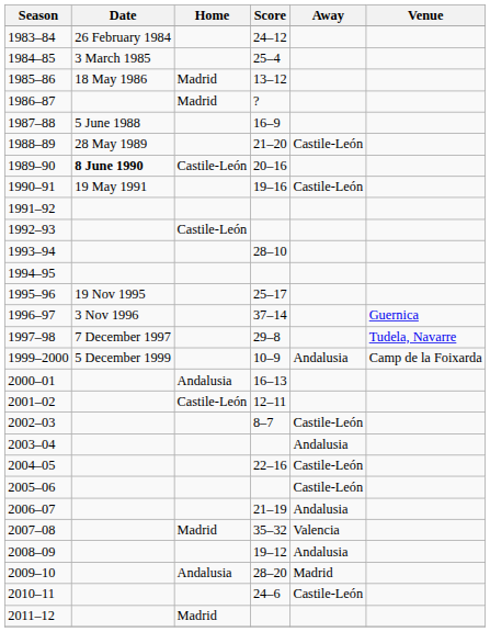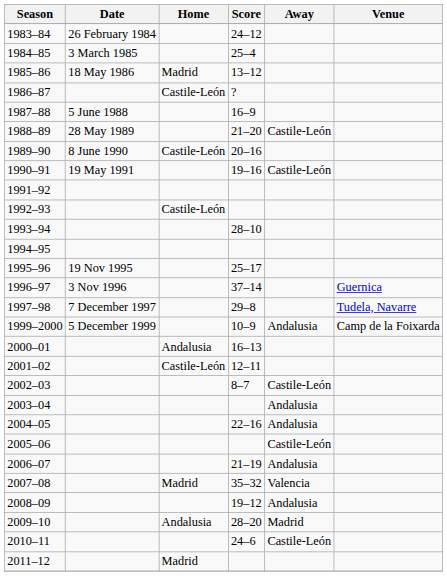 <table class="wikitable collapsible">
 <tr>
 <th>Season</th>
 <th>Date</th>
 <th>Home</th>
 <th>Score</th>
 <th>Away</th>
 <th>Venue</th>
 </tr>
 <tr 15B.C|->
 </tr>
 <tr>
 <td>1983–84</td>
 <td>26 February 1984</td>
 <td></td>
 <td>24–12</td>
 <td></td>
 <td></td>
 </tr>
 <tr>
 <td>1984–85</td>
 <td>3 March 1985</td>
 <td></td>
 <td>25–4</td>
 <td></td>
 <td></td>
 </tr>
 <tr>
 <td>1985–86</td>
 <td>18 May 1986</td>
 <td> Madrid</td>
 <td>13–12</td>
 <td></td>
 <td></td>
 </tr>
 <tr>
 <td>1986–87</td>
 <td></td>
-<td> Madrid</td>
+<td> Castile-León</td>
 <td>?</td>
 <td></td>
 <td></td>
 </tr>
 <tr>
 <td>1987–88</td>
 <td>5 June 1988</td>
 <td></td>
 <td>16–9</td>
 <td></td>
 <td></td>
 </tr>
 <tr>
 <td>1988–89</td>
 <td>28 May 1989</td>
 <td></td>
 <td>21–20</td>
 <td> Castile-León</td>
 <td></td>
 </tr>
 <tr>
 <td>1989–90</td>
-<td><strong>8 June 1990</strong></td>
+<td>8 June 1990</td>
 <td> Castile-León</td>
 <td>20–16</td>
 <td></td>
 <td></td>
 </tr>
 <tr>
 <td>1990–91</td>
 <td>19 May 1991</td>
 <td></td>
 <td>19–16</td>
 <td> Castile-León</td>
 <td></td>
 </tr>
 <tr>
 <td>1991–92</td>
 <td></td>
 <td></td>
 <td><em></em></td>
 <td></td>
 <td></td>
 </tr>
 <tr>
 <td>1992–93</td>
 <td></td>
 <td> Castile-León</td>
 <td><em></em></td>
 <td></td>
 <td></td>
 </tr>
 <tr>
 <td>1993–94</td>
 <td></td>
 <td></td>
 <td>28–10</td>
 <td></td>
 <td></td>
 </tr>
 <tr>
 <td>1994–95</td>
 <td></td>
 <td></td>
 <td></td>
 <td></td>
 <td></td>
 </tr>
 <tr>
 <td>1995–96</td>
 <td>19 Nov 1995</td>
 <td></td>
 <td>25–17</td>
 <td></td>
 <td></td>
 </tr>
 <tr>
 <td>1996–97</td>
 <td>3 Nov 1996</td>
 <td></td>
 <td>37–14</td>
 <td></td>
 <td><a href='#'>Guernica</a></td>
 </tr>
 <tr>
 <td>1997–98</td>
 <td>7 December 1997</td>
 <td></td>
 <td>29–8</td>
 <td></td>
 <td><a href='#'>Tudela, Navarre</a></td>
 </tr>
 <tr>
 <td>1999–2000</td>
 <td>5 December 1999</td>
 <td></td>
 <td>10–9</td>
 <td> Andalusia</td>
 <td>Camp de la Foixarda</td>
 </tr>
 <tr>
 <td>2000–01</td>
 <td></td>
 <td> Andalusia</td>
 <td>16–13</td>
 <td></td>
 <td></td>
 </tr>
 <tr>
 <td>2001–02</td>
 <td></td>
 <td> Castile-León</td>
 <td>12–11</td>
 <td></td>
 <td></td>
 </tr>
 <tr>
 <td>2002–03</td>
 <td></td>
 <td></td>
 <td>8–7</td>
 <td> Castile-León</td>
 <td></td>
 </tr>
 <tr>
 <td>2003–04</td>
 <td></td>
 <td></td>
 <td><em></em></td>
 <td> Andalusia</td>
 <td></td>
 </tr>
 <tr>
 <td>2004–05</td>
 <td></td>
 <td></td>
 <td>22–16</td>
-<td> Castile-León</td>
+<td> Andalusia</td>
 <td></td>
 </tr>
 <tr>
 <td>2005–06</td>
 <td></td>
 <td></td>
 <td><em></em></td>
 <td> Castile-León</td>
 <td></td>
 </tr>
 <tr>
 <td>2006–07</td>
 <td></td>
 <td></td>
 <td>21–19</td>
 <td> Andalusia</td>
 <td></td>
 </tr>
 <tr>
 <td>2007–08</td>
 <td></td>
 <td> Madrid</td>
 <td>35–32</td>
 <td> Valencia</td>
 <td></td>
 </tr>
 <tr>
 <td>2008–09</td>
 <td></td>
 <td></td>
 <td>19–12</td>
 <td> Andalusia</td>
 <td></td>
 </tr>
 <tr>
 <td>2009–10</td>
 <td></td>
 <td> Andalusia</td>
 <td>28–20</td>
 <td> Madrid</td>
 <td></td>
 </tr>
 <tr>
 <td>2010–11</td>
 <td></td>
 <td></td>
 <td>24–6</td>
 <td> Castile-León</td>
 <td></td>
 </tr>
 <tr>
 <td>2011–12</td>
 <td></td>
 <td> Madrid</td>
 <td><em></em></td>
 <td></td>
 <td></td>
 </tr>
 <tr>
 </tr>
 </table>
